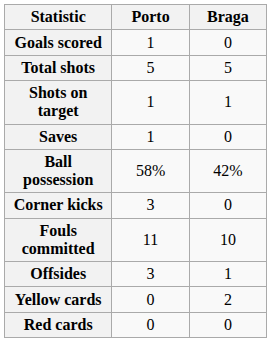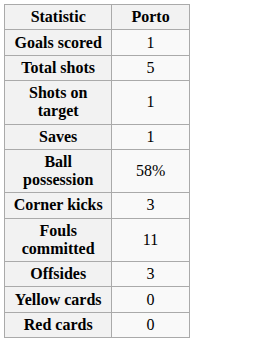 <table class="wikitable plainrowheaders" style="text-align:center">
 <tr>
 <th scope="col" style="width:100px">Statistic</th>
 <th scope="col" style="width:70px">Porto</th>
-<th scope="col" style="width:70px">Braga</th>
 </tr>
 <tr>
 <th scope=row>Goals scored</th>
 <td>1</td>
-<td>0</td>
 </tr>
 <tr>
 <th scope=row>Total shots</th>
-<td>5</td>
 <td>5</td>
 </tr>
 <tr>
 <th scope=row>Shots on target</th>
 <td>1</td>
-<td>1</td>
 </tr>
 <tr>
 <th scope=row>Saves</th>
 <td>1</td>
-<td>0</td>
 </tr>
 <tr>
 <th scope=row>Ball possession</th>
 <td>58%</td>
-<td>42%</td>
 </tr>
 <tr>
 <th scope=row>Corner kicks</th>
 <td>3</td>
-<td>0</td>
 </tr>
 <tr>
 <th scope=row>Fouls committed</th>
 <td>11</td>
-<td>10</td>
 </tr>
 <tr>
 <th scope=row>Offsides</th>
 <td>3</td>
-<td>1</td>
 </tr>
 <tr>
 <th scope=row>Yellow cards</th>
 <td>0</td>
-<td>2</td>
 </tr>
 <tr>
 <th scope=row>Red cards</th>
 <td>0</td>
-<td>0</td>
 </tr>
 </table>
